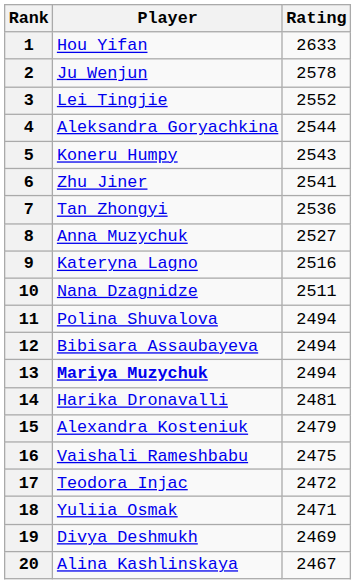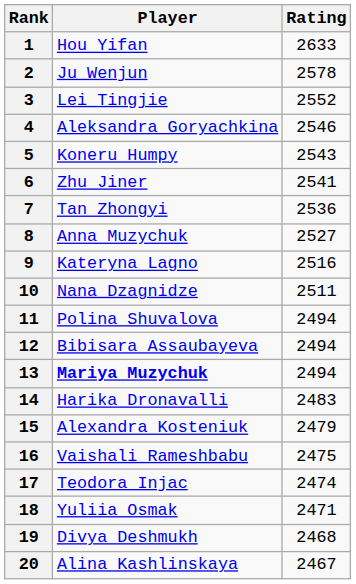 <table class="wikitable">
 <tr>
 <th>Rank</th>
 <th>Player</th>
 <th>Rating</th>
 </tr>
 <tr>
 <th>1</th>
 <td> <a href='#'>Hou Yifan</a></td>
 <td style='text-align:center'>2633</td>
 </tr>
 <tr>
 <th>2</th>
 <td> <a href='#'>Ju Wenjun</a></td>
 <td style='text-align:center'>2578</td>
 </tr>
 <tr>
 <th>3</th>
 <td> <a href='#'>Lei Tingjie</a></td>
 <td style='text-align:center'>2552</td>
 </tr>
 <tr>
 <th>4</th>
 <td> <a href='#'>Aleksandra Goryachkina</a></td>
-<td style='text-align:center'>2544</td>
+<td style='text-align:center'>2546</td>
 </tr>
 <tr>
 <th>5</th>
 <td> <a href='#'>Koneru Humpy</a></td>
 <td style='text-align:center'>2543</td>
 </tr>
 <tr>
 <th>6</th>
 <td> <a href='#'>Zhu Jiner</a></td>
 <td style='text-align:center'>2541</td>
 </tr>
 <tr>
 <th>7</th>
 <td> <a href='#'>Tan Zhongyi</a></td>
 <td style='text-align:center'>2536</td>
 </tr>
 <tr>
 <th>8</th>
 <td> <a href='#'>Anna Muzychuk</a></td>
 <td style='text-align:center'>2527</td>
 </tr>
 <tr>
 <th>9</th>
 <td> <a href='#'>Kateryna Lagno</a></td>
 <td style='text-align:center'>2516</td>
 </tr>
 <tr>
 <th>10</th>
 <td> <a href='#'>Nana Dzagnidze</a></td>
 <td style='text-align:center'>2511</td>
 </tr>
 <tr>
 <th>11</th>
 <td> <a href='#'>Polina Shuvalova</a></td>
 <td style='text-align:center'>2494</td>
 </tr>
 <tr>
 <th>12</th>
 <td> <a href='#'>Bibisara Assaubayeva</a></td>
 <td style='text-align:center'>2494</td>
 </tr>
 <tr>
 <th>13</th>
 <td><strong> <a href='#'>Mariya Muzychuk</a></strong></td>
 <td style='text-align:center'>2494</td>
 </tr>
 <tr>
 <th>14</th>
 <td> <a href='#'>Harika Dronavalli</a></td>
-<td style='text-align:center'>2481</td>
+<td style='text-align:center'>2483</td>
 </tr>
 <tr>
 <th>15</th>
 <td> <a href='#'>Alexandra Kosteniuk</a></td>
 <td style='text-align:center'>2479</td>
 </tr>
 <tr>
 <th>16</th>
 <td> <a href='#'>Vaishali Rameshbabu</a></td>
 <td style='text-align:center'>2475</td>
 </tr>
 <tr>
 <th>17</th>
 <td> <a href='#'>Teodora Injac</a></td>
-<td style='text-align:center'>2472</td>
+<td style='text-align:center'>2474</td>
 </tr>
 <tr>
 <th>18</th>
 <td> <a href='#'>Yuliia Osmak</a></td>
 <td style='text-align:center'>2471</td>
 </tr>
 <tr>
 <th>19</th>
 <td> <a href='#'>Divya Deshmukh</a></td>
-<td style='text-align:center'>2469</td>
+<td style='text-align:center'>2468</td>
 </tr>
 <tr>
 <th>20</th>
 <td> <a href='#'>Alina Kashlinskaya</a></td>
 <td style='text-align:center'>2467</td>
 </tr>
 </table>
